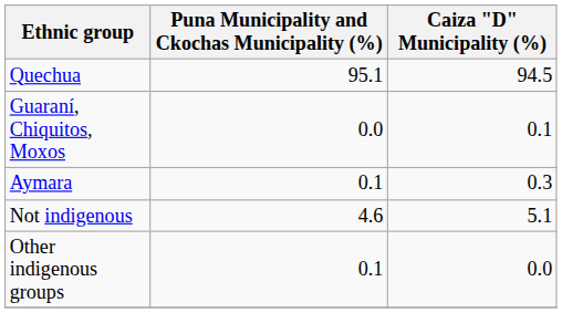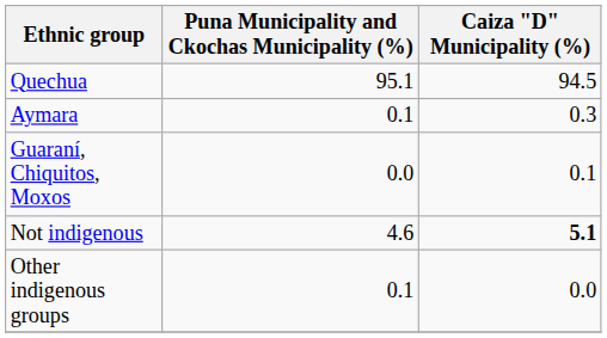 <table class="wikitable" border="1" style="width:35%;" border="1">
 <tr bgcolor=#EFEFEF>
 <th><strong>Ethnic group</strong></th>
 <th><strong>Puna Municipality and Ckochas Municipality (%)</strong></th>
 <th><strong>Caiza "D" Municipality (%)</strong></th>
 </tr>
 <tr>
 <td><a href='#'>Quechua</a></td>
 <td align="right">95.1</td>
 <td align="right">94.5</td>
 </tr>
 <tr>
+<td><a href='#'>Aymara</a></td>
+<td align="right">0.1</td>
+<td align="right">0.3</td>
+</tr>
+<tr>
 <td><a href='#'>Guaraní</a>, <a href='#'>Chiquitos</a>, <a href='#'>Moxos</a></td>
 <td align="right">0.0</td>
 <td align="right">0.1</td>
 </tr>
 <tr>
-<td><a href='#'>Aymara</a></td>
-<td align="right">0.1</td>
-<td align="right">0.3</td>
-</tr>
-<tr>
 <td>Not <a href='#'>indigenous</a></td>
 <td align="right">4.6</td>
-<td align="right">5.1</td>
+<td align="right"><strong>5.1</strong></td>
 </tr>
 <tr>
 <td>Other indigenous groups</td>
 <td align="right">0.1</td>
 <td align="right">0.0</td>
 </tr>
 <tr>
 </tr>
 </table>
